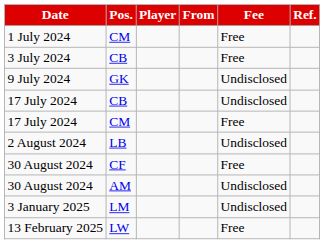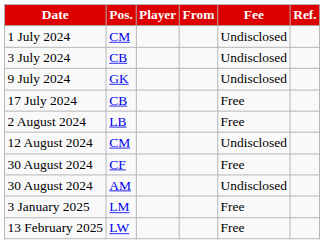 <table class="wikitable plainrowheaders sortable">
 <tr>
 <th style="background:#DD0000;color:#fff;">Date</th>
 <th style="background:#DD0000;color:#fff;">Pos.</th>
 <th style="background:#DD0000;color:#fff;">Player</th>
 <th style="background:#DD0000;color:#fff;">From</th>
 <th style="background:#DD0000;color:#fff;">Fee</th>
 <th style="background:#DD0000;color:#fff;">Ref.</th>
 </tr>
 <tr>
 <td>1 July 2024</td>
 <td><a href='#'>CM</a></td>
 <td></td>
 <td></td>
-<td>Free</td>
+<td>Undisclosed</td>
 <td></td>
 </tr>
 <tr>
 <td>3 July 2024</td>
 <td><a href='#'>CB</a></td>
 <td></td>
 <td></td>
-<td>Free</td>
+<td>Undisclosed</td>
 <td></td>
 </tr>
 <tr>
 <td>9 July 2024</td>
 <td><a href='#'>GK</a></td>
 <td></td>
 <td></td>
 <td>Undisclosed</td>
 <td></td>
 </tr>
 <tr>
 <td>17 July 2024</td>
 <td><a href='#'>CB</a></td>
 <td></td>
 <td></td>
-<td>Undisclosed</td>
+<td>Free</td>
 <td></td>
 </tr>
 <tr>
-<td>17 July 2024</td>
-<td><a href='#'>CM</a></td>
+<td>2 August 2024</td>
+<td><a href='#'>LB</a></td>
 <td></td>
 <td></td>
 <td>Free</td>
 <td></td>
 </tr>
 <tr>
-<td>2 August 2024</td>
-<td><a href='#'>LB</a></td>
+<td>12 August 2024</td>
+<td><a href='#'>CM</a></td>
 <td></td>
 <td></td>
 <td>Undisclosed</td>
 <td></td>
 </tr>
 <tr>
 <td>30 August 2024</td>
 <td><a href='#'>CF</a></td>
 <td></td>
 <td></td>
 <td>Free</td>
 <td></td>
 </tr>
 <tr>
 <td>30 August 2024</td>
 <td><a href='#'>AM</a></td>
 <td></td>
 <td></td>
 <td>Undisclosed</td>
 <td></td>
 </tr>
 <tr>
 <td>3 January 2025</td>
 <td><a href='#'>LM</a></td>
 <td></td>
 <td></td>
-<td>Undisclosed</td>
+<td>Free</td>
 <td></td>
 </tr>
 <tr>
 <td>13 February 2025</td>
 <td><a href='#'>LW</a></td>
 <td></td>
 <td></td>
 <td>Free</td>
 <td></td>
 </tr>
 </table>
